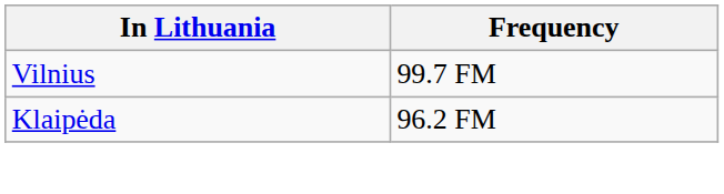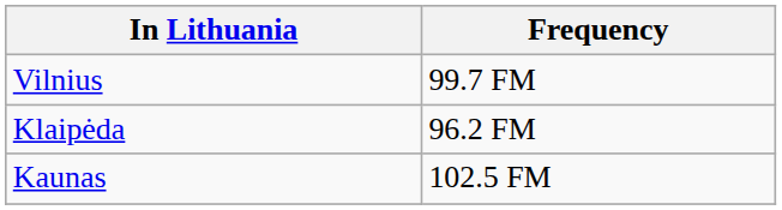 <table class="wikitable" width="20%">
 <tr>
 <th>In <a href='#'>Lithuania</a></th>
 <th>Frequency</th>
 </tr>
 <tr>
 <td><a href='#'>Vilnius</a></td>
 <td>99.7 FM</td>
 </tr>
 <tr>
 <td><a href='#'>Klaipėda</a></td>
 <td>96.2 FM</td>
 </tr>
+<tr>
+<td><a href='#'>Kaunas</a></td>
+<td>102.5 FM</td>
+</tr>
 </table>
